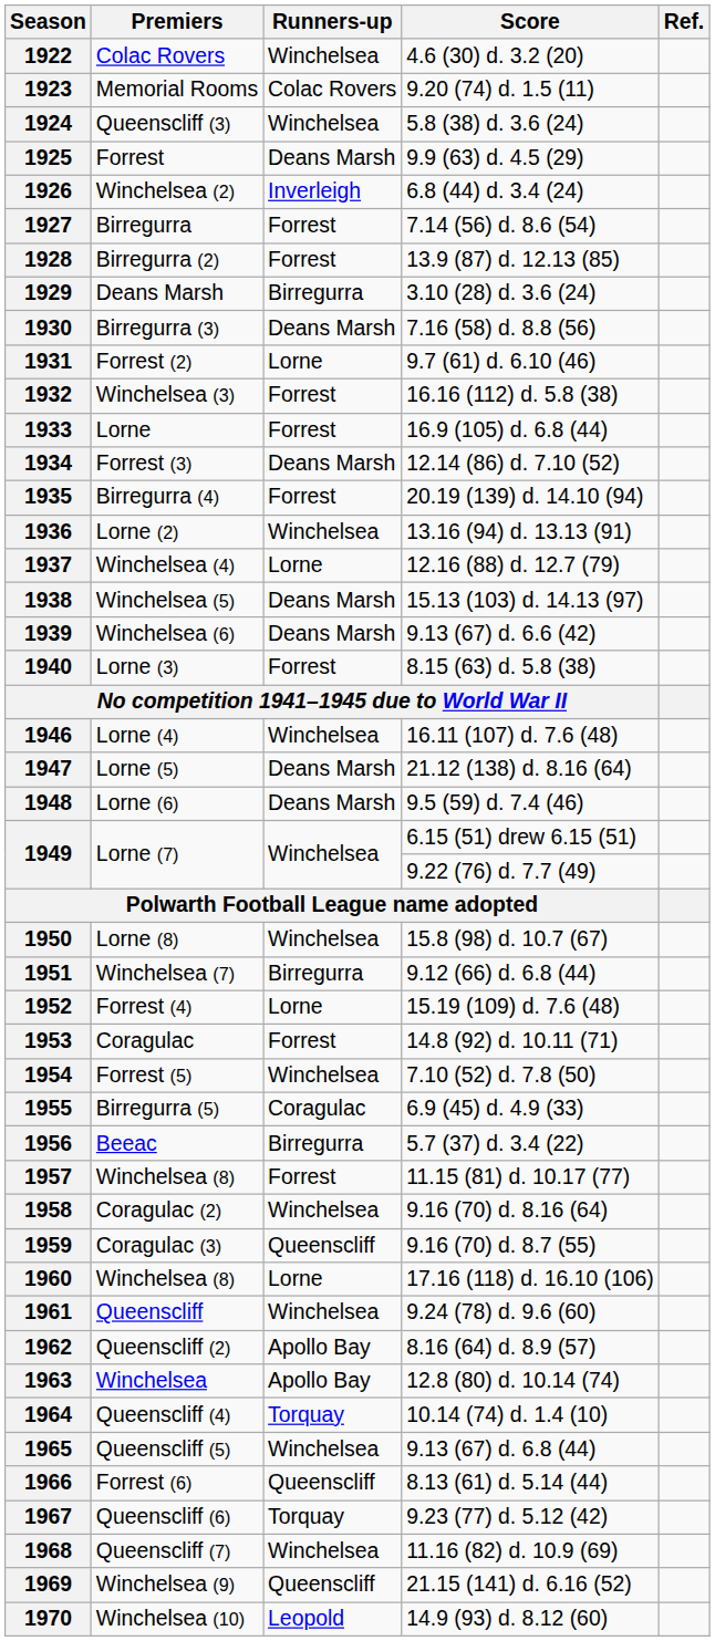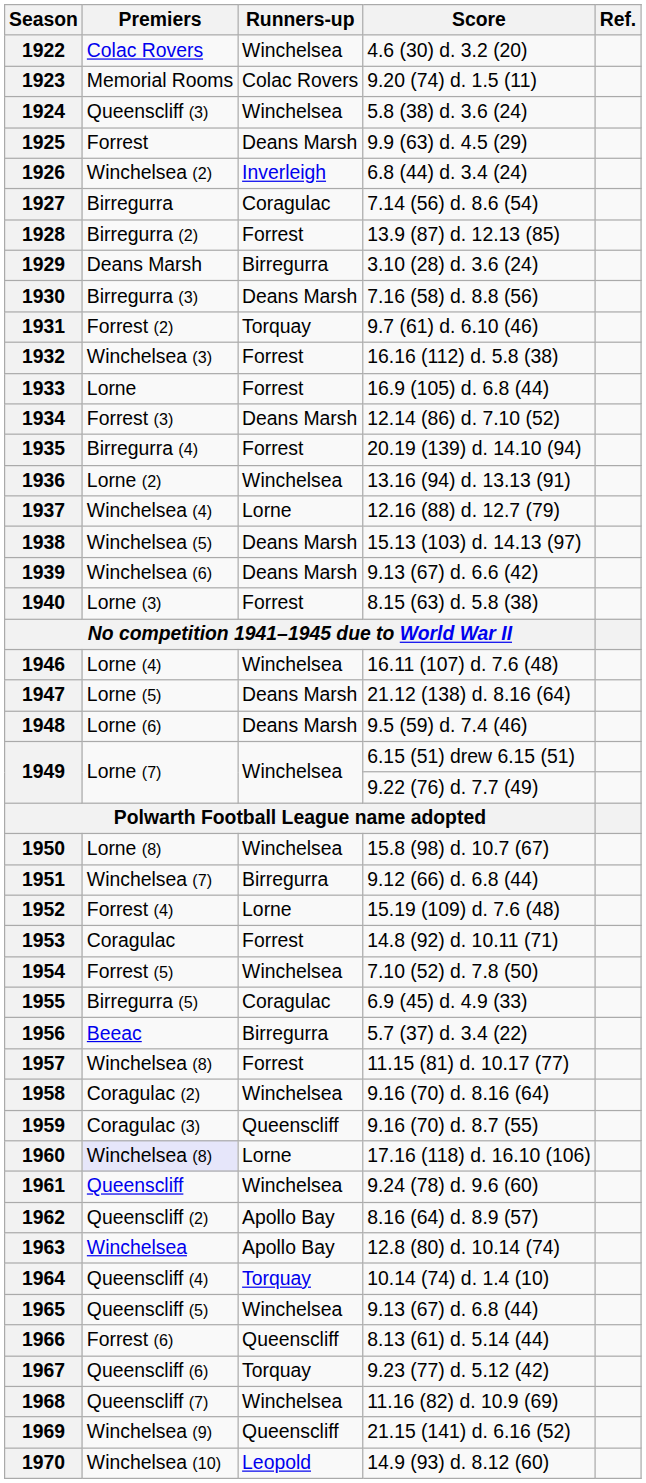 <table class="wikitable sortable">
 <tr>
 <th>Season</th>
 <th>Premiers</th>
 <th>Runners-up</th>
 <th>Score</th>
 <th>Ref.</th>
 </tr>
 <tr>
 <th>1922</th>
 <td><a href='#'>Colac Rovers</a></td>
 <td>Winchelsea</td>
 <td>4.6 (30) d. 3.2 (20)</td>
 <td></td>
 </tr>
 <tr>
 <th>1923</th>
 <td>Memorial Rooms</td>
 <td>Colac Rovers</td>
 <td>9.20 (74) d. 1.5 (11)</td>
 <td></td>
 </tr>
 <tr>
 <th>1924</th>
 <td>Queenscliff <small>(3)</small></td>
 <td>Winchelsea</td>
 <td>5.8 (38) d. 3.6 (24)</td>
 <td></td>
 </tr>
 <tr>
 <th>1925</th>
 <td>Forrest</td>
 <td>Deans Marsh</td>
 <td>9.9 (63) d. 4.5 (29)</td>
 <td></td>
 </tr>
 <tr>
 <th>1926</th>
 <td>Winchelsea <small>(2)</small></td>
 <td><a href='#'>Inverleigh</a></td>
 <td>6.8 (44) d. 3.4 (24)</td>
 <td></td>
 </tr>
 <tr>
 <th>1927</th>
 <td>Birregurra</td>
-<td>Forrest</td>
+<td>Coragulac</td>
 <td>7.14 (56) d. 8.6 (54)</td>
 <td></td>
 </tr>
 <tr>
 <th>1928</th>
 <td>Birregurra <small>(2)</small></td>
 <td>Forrest</td>
 <td>13.9 (87) d. 12.13 (85)</td>
 <td></td>
 </tr>
 <tr>
 <th>1929</th>
 <td>Deans Marsh</td>
 <td>Birregurra</td>
 <td>3.10 (28) d. 3.6 (24)</td>
 <td></td>
 </tr>
 <tr>
 <th>1930</th>
 <td>Birregurra <small>(3)</small></td>
 <td>Deans Marsh</td>
 <td>7.16 (58) d. 8.8 (56)</td>
 <td></td>
 </tr>
 <tr>
 <th>1931</th>
 <td>Forrest <small>(2)</small></td>
-<td>Lorne</td>
+<td>Torquay</td>
 <td>9.7 (61) d. 6.10 (46)</td>
 <td></td>
 </tr>
 <tr>
 <th>1932</th>
 <td>Winchelsea <small>(3)</small></td>
 <td>Forrest</td>
 <td>16.16 (112) d. 5.8 (38)</td>
 <td></td>
 </tr>
 <tr>
 <th>1933</th>
 <td>Lorne</td>
 <td>Forrest</td>
 <td>16.9 (105) d. 6.8 (44)</td>
 <td></td>
 </tr>
 <tr>
 <th>1934</th>
 <td>Forrest <small>(3)</small></td>
 <td>Deans Marsh</td>
 <td>12.14 (86) d. 7.10 (52)</td>
 <td></td>
 </tr>
 <tr>
 <th>1935</th>
 <td>Birregurra <small>(4)</small></td>
 <td>Forrest</td>
 <td>20.19 (139) d. 14.10 (94)</td>
 <td></td>
 </tr>
 <tr>
 <th>1936</th>
 <td>Lorne <small>(2)</small></td>
 <td>Winchelsea</td>
 <td>13.16 (94) d. 13.13 (91)</td>
 <td></td>
 </tr>
 <tr>
 <th>1937</th>
 <td>Winchelsea <small>(4)</small></td>
 <td>Lorne</td>
 <td>12.16 (88) d. 12.7 (79)</td>
 <td></td>
 </tr>
 <tr>
 <th>1938</th>
 <td>Winchelsea <small>(5)</small></td>
 <td>Deans Marsh</td>
 <td>15.13 (103) d. 14.13 (97)</td>
 <td></td>
 </tr>
 <tr>
 <th>1939</th>
 <td>Winchelsea <small>(6)</small></td>
 <td>Deans Marsh</td>
 <td>9.13 (67) d. 6.6 (42)</td>
 <td></td>
 </tr>
 <tr>
 <th>1940</th>
 <td>Lorne <small>(3)</small></td>
 <td>Forrest</td>
 <td>8.15 (63) d. 5.8 (38)</td>
 <td></td>
 </tr>
 <tr>
 <th colspan="4" align="center"><em>No competition 1941–1945 due to <a href='#'>World War II</a></em></th>
 <th></th>
 </tr>
 <tr>
 <th>1946</th>
 <td>Lorne <small>(4)</small></td>
 <td>Winchelsea</td>
 <td>16.11 (107) d. 7.6 (48)</td>
 <td></td>
 </tr>
 <tr>
 <th>1947</th>
 <td>Lorne <small>(5)</small></td>
 <td>Deans Marsh</td>
 <td>21.12 (138) d. 8.16 (64)</td>
 <td></td>
 </tr>
 <tr>
 <th>1948</th>
 <td>Lorne <small>(6)</small></td>
 <td>Deans Marsh</td>
 <td>9.5 (59) d. 7.4 (46)</td>
 <td></td>
 </tr>
 <tr>
 <th rowspan="2">1949</th>
 <td rowspan="2">Lorne <small>(7)</small></td>
 <td rowspan="2">Winchelsea</td>
 <td>6.15 (51) drew 6.15 (51)</td>
 <td></td>
 </tr>
 <tr>
 <td>9.22 (76) d. 7.7 (49)</td>
 <td></td>
 </tr>
 <tr>
 <th colspan="4"><strong>Polwarth Football League name adopted</strong></th>
 <th></th>
 </tr>
 <tr>
 <th>1950</th>
 <td>Lorne <small>(8)</small></td>
 <td>Winchelsea</td>
 <td>15.8 (98) d. 10.7 (67)</td>
 <td></td>
 </tr>
 <tr>
 <th>1951</th>
 <td>Winchelsea <small>(7)</small></td>
 <td>Birregurra</td>
 <td>9.12 (66) d. 6.8 (44)</td>
 <td></td>
 </tr>
 <tr>
 <th>1952</th>
 <td>Forrest <small>(4)</small></td>
 <td>Lorne</td>
 <td>15.19 (109) d. 7.6 (48)</td>
 <td></td>
 </tr>
 <tr>
 <th>1953</th>
 <td>Coragulac</td>
 <td>Forrest</td>
 <td>14.8 (92) d. 10.11 (71)</td>
 <td></td>
 </tr>
 <tr>
 <th>1954</th>
 <td>Forrest <small>(5)</small></td>
 <td>Winchelsea</td>
 <td>7.10 (52) d. 7.8 (50)</td>
 <td></td>
 </tr>
 <tr>
 <th>1955</th>
 <td>Birregurra <small>(5)</small></td>
 <td>Coragulac</td>
 <td>6.9 (45) d. 4.9 (33)</td>
 <td></td>
 </tr>
 <tr>
 <th>1956</th>
 <td><a href='#'>Beeac</a></td>
 <td>Birregurra</td>
 <td>5.7 (37) d. 3.4 (22)</td>
 <td></td>
 </tr>
 <tr>
 <th>1957</th>
 <td>Winchelsea <small>(8)</small></td>
 <td>Forrest</td>
 <td>11.15 (81) d. 10.17 (77)</td>
 <td></td>
 </tr>
 <tr>
 <th>1958</th>
 <td>Coragulac <small>(2)</small></td>
 <td>Winchelsea</td>
 <td>9.16 (70) d. 8.16 (64)</td>
 <td></td>
 </tr>
 <tr>
 <th>1959</th>
 <td>Coragulac <small>(3)</small></td>
 <td>Queenscliff</td>
 <td>9.16 (70) d. 8.7 (55)</td>
 <td></td>
 </tr>
 <tr>
 <th>1960</th>
-<td>Winchelsea <small>(8)</small></td>
+<td style="background: lavender;">Winchelsea <small>(8)</small></td>
 <td>Lorne</td>
 <td>17.16 (118) d. 16.10 (106)</td>
 <td></td>
 </tr>
 <tr>
 <th>1961</th>
 <td><a href='#'>Queenscliff</a></td>
 <td>Winchelsea</td>
 <td>9.24 (78) d. 9.6 (60)</td>
 <td></td>
 </tr>
 <tr>
 <th>1962</th>
 <td>Queenscliff <small>(2)</small></td>
 <td>Apollo Bay</td>
 <td>8.16 (64) d. 8.9 (57)</td>
 <td></td>
 </tr>
 <tr>
 <th>1963</th>
 <td><a href='#'>Winchelsea</a></td>
 <td>Apollo Bay</td>
 <td>12.8 (80) d. 10.14 (74)</td>
 <td></td>
 </tr>
 <tr>
 <th>1964</th>
 <td>Queenscliff <small>(4)</small></td>
 <td><a href='#'>Torquay</a></td>
 <td>10.14 (74) d. 1.4 (10)</td>
 <td></td>
 </tr>
 <tr>
 <th>1965</th>
 <td>Queenscliff <small>(5)</small></td>
 <td>Winchelsea</td>
 <td>9.13 (67) d. 6.8 (44)</td>
 <td></td>
 </tr>
 <tr>
 <th>1966</th>
 <td>Forrest <small>(6)</small></td>
 <td>Queenscliff</td>
 <td>8.13 (61) d. 5.14 (44)</td>
 <td></td>
 </tr>
 <tr>
 <th>1967</th>
 <td>Queenscliff <small>(6)</small></td>
 <td>Torquay</td>
 <td>9.23 (77) d. 5.12 (42)</td>
 <td></td>
 </tr>
 <tr>
 <th>1968</th>
 <td>Queenscliff <small>(7)</small></td>
 <td>Winchelsea</td>
 <td>11.16 (82) d. 10.9 (69)</td>
 <td></td>
 </tr>
 <tr>
 <th>1969</th>
 <td>Winchelsea <small>(9)</small></td>
 <td>Queenscliff</td>
 <td>21.15 (141) d. 6.16 (52)</td>
 <td></td>
 </tr>
 <tr>
 <th>1970</th>
 <td>Winchelsea <small>(10)</small></td>
 <td><a href='#'>Leopold</a></td>
 <td>14.9 (93) d. 8.12 (60)</td>
 <td></td>
 </tr>
 </table>
